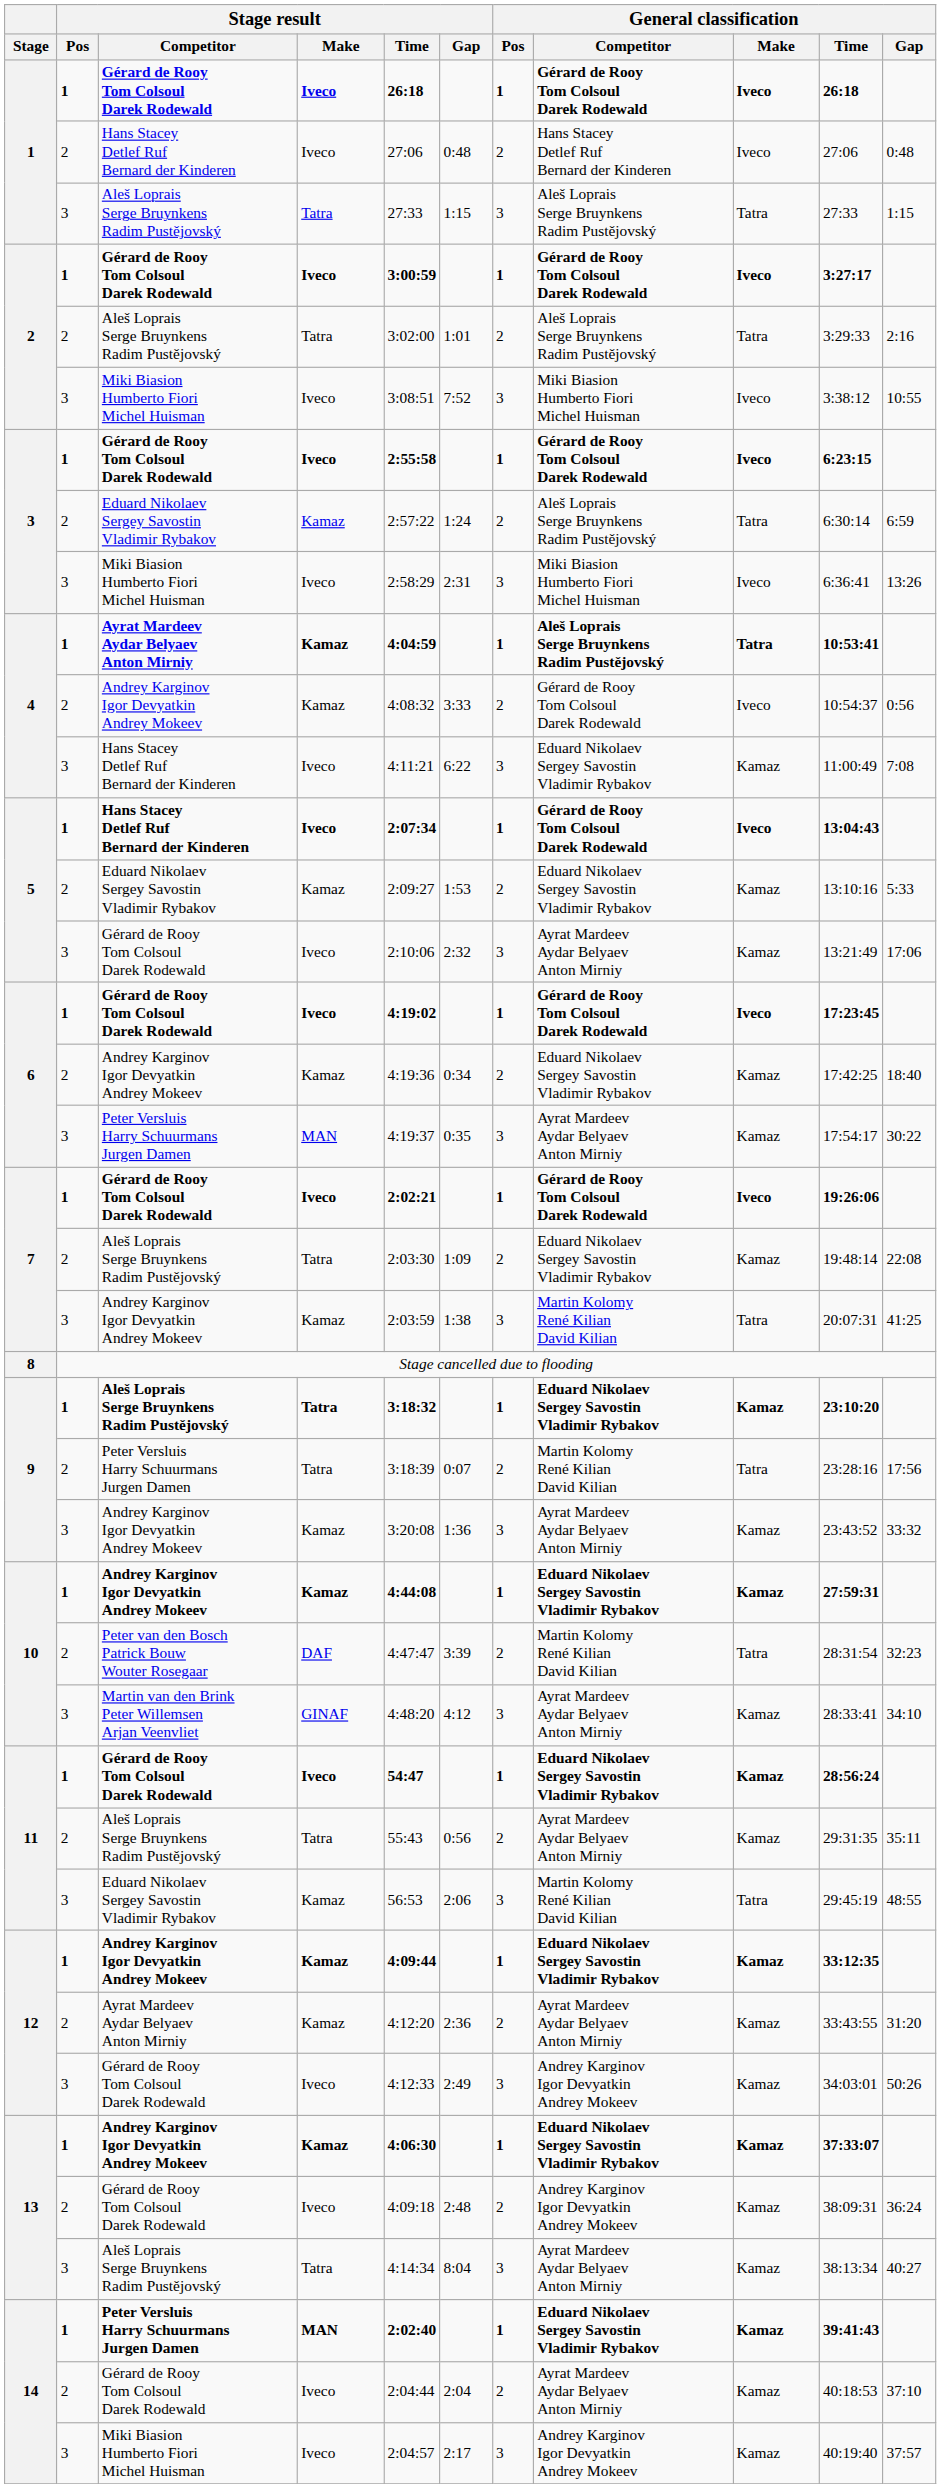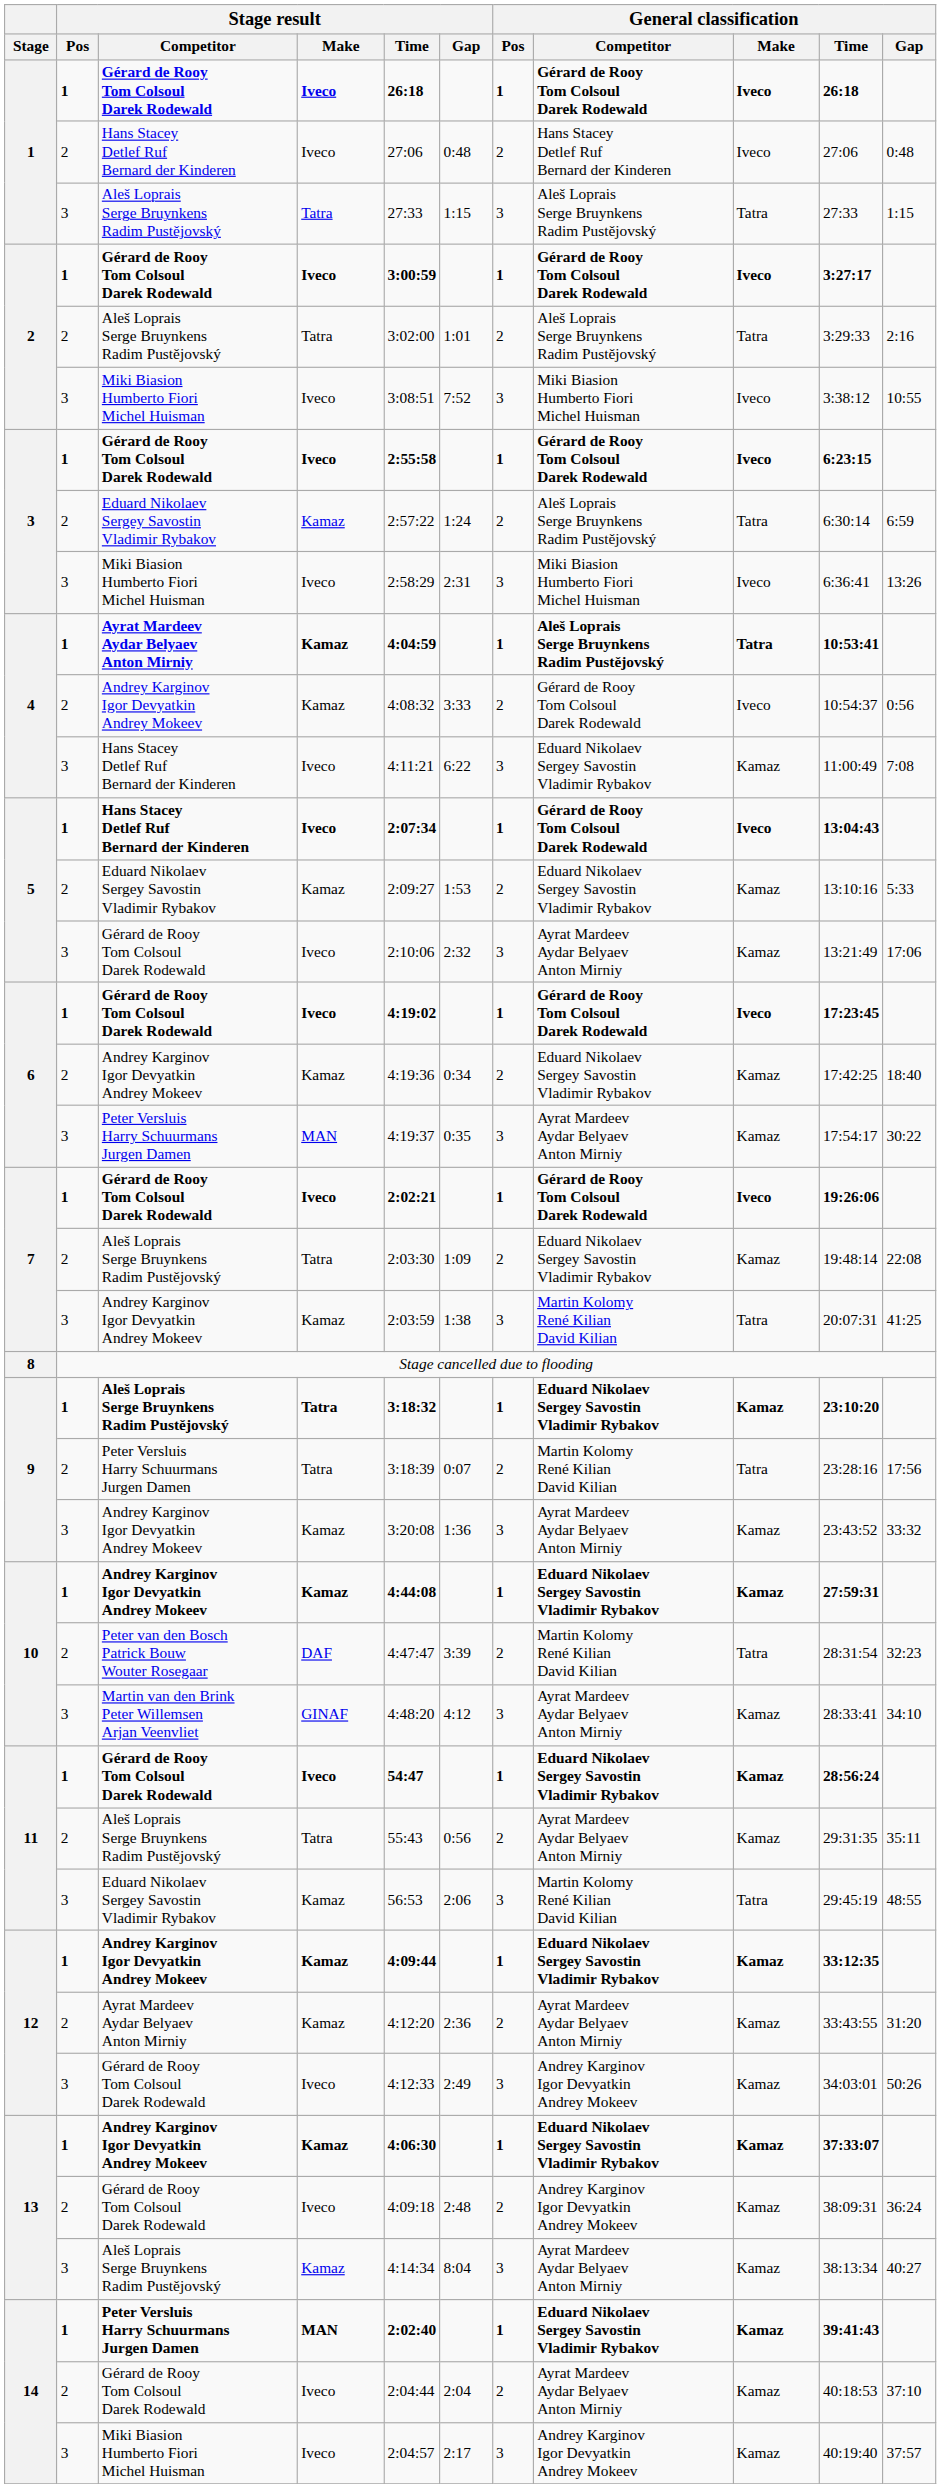 <table class="wikitable" style="font-size:85%;">
 <tr>
 <th></th>
 <th colspan=5><big>Stage result </big></th>
 <th colspan=5><big>General classification</big></th>
 </tr>
 <tr>
 <th width="40px">Stage</th>
 <th width="30px">Pos</th>
 <th width="170px">Competitor</th>
 <th width="70px">Make</th>
 <th width="40px">Time</th>
 <th width="40px">Gap</th>
 <th width="30px">Pos</th>
 <th width="170px">Competitor</th>
 <th width="70px">Make</th>
 <th width="40px">Time</th>
 <th width="40px">Gap</th>
 </tr>
 <tr>
 <th rowspan=3>1</th>
 <td><strong>1</strong></td>
 <td><strong> <a href='#'>Gérard de Rooy</a><br>  <a href='#'>Tom Colsoul</a><br> <a href='#'>Darek Rodewald</a></strong></td>
 <td><strong><a href='#'>Iveco</a></strong></td>
 <td><strong>26:18</strong></td>
 <td></td>
 <td><strong>1</strong></td>
 <td><strong> Gérard de Rooy<br>  Tom Colsoul<br> Darek Rodewald</strong></td>
 <td><strong>Iveco</strong></td>
 <td><strong>26:18</strong></td>
 <td></td>
 </tr>
 <tr>
 <td>2</td>
 <td> <a href='#'>Hans Stacey</a><br>  <a href='#'>Detlef Ruf</a><br> <a href='#'>Bernard der Kinderen</a></td>
 <td>Iveco</td>
 <td>27:06</td>
 <td>0:48</td>
 <td>2</td>
 <td> Hans Stacey<br>  Detlef Ruf<br> Bernard der Kinderen</td>
 <td>Iveco</td>
 <td>27:06</td>
 <td>0:48</td>
 </tr>
 <tr>
 <td>3</td>
 <td> <a href='#'>Aleš Loprais</a> <br> <a href='#'>Serge Bruynkens</a> <br> <a href='#'>Radim Pustějovský</a></td>
 <td><a href='#'>Tatra</a></td>
 <td>27:33</td>
 <td>1:15</td>
 <td>3</td>
 <td> Aleš Loprais <br> Serge Bruynkens <br> Radim Pustějovský</td>
 <td>Tatra</td>
 <td>27:33</td>
 <td>1:15</td>
 </tr>
 <tr>
 <th rowspan=3>2</th>
 <td><strong>1</strong></td>
 <td><strong> Gérard de Rooy<br>  Tom Colsoul<br> Darek Rodewald</strong></td>
 <td><strong>Iveco</strong></td>
 <td><strong>3:00:59</strong></td>
 <td></td>
 <td><strong>1</strong></td>
 <td><strong> Gérard de Rooy<br>  Tom Colsoul<br> Darek Rodewald</strong></td>
 <td><strong>Iveco</strong></td>
 <td><strong>3:27:17</strong></td>
 <td></td>
 </tr>
 <tr>
 <td>2</td>
 <td> Aleš Loprais <br> Serge Bruynkens <br> Radim Pustějovský</td>
 <td>Tatra</td>
 <td>3:02:00</td>
 <td>1:01</td>
 <td>2</td>
 <td> Aleš Loprais <br> Serge Bruynkens <br> Radim Pustějovský</td>
 <td>Tatra</td>
 <td>3:29:33</td>
 <td>2:16</td>
 </tr>
 <tr>
 <td>3</td>
 <td> <a href='#'>Miki Biasion</a> <br> <a href='#'>Humberto Fiori</a> <br> <a href='#'>Michel Huisman</a></td>
 <td>Iveco</td>
 <td>3:08:51</td>
 <td>7:52</td>
 <td>3</td>
 <td> Miki Biasion <br> Humberto Fiori <br> Michel Huisman</td>
 <td>Iveco</td>
 <td>3:38:12</td>
 <td>10:55</td>
 </tr>
 <tr>
 <th rowspan=3>3</th>
 <td><strong>1</strong></td>
 <td><strong> Gérard de Rooy<br>  Tom Colsoul<br> Darek Rodewald</strong></td>
 <td><strong>Iveco</strong></td>
 <td><strong>2:55:58</strong></td>
 <td></td>
 <td><strong>1</strong></td>
 <td><strong> Gérard de Rooy<br>  Tom Colsoul<br> Darek Rodewald</strong></td>
 <td><strong>Iveco</strong></td>
 <td><strong>6:23:15</strong></td>
 <td></td>
 </tr>
 <tr>
 <td>2</td>
 <td> <a href='#'>Eduard Nikolaev</a> <br> <a href='#'>Sergey Savostin</a> <br> <a href='#'>Vladimir Rybakov</a></td>
 <td><a href='#'>Kamaz</a></td>
 <td>2:57:22</td>
 <td>1:24</td>
 <td>2</td>
 <td> Aleš Loprais <br> Serge Bruynkens <br> Radim Pustějovský</td>
 <td>Tatra</td>
 <td>6:30:14</td>
 <td>6:59</td>
 </tr>
 <tr>
 <td>3</td>
 <td> Miki Biasion <br> Humberto Fiori <br> Michel Huisman</td>
 <td>Iveco</td>
 <td>2:58:29</td>
 <td>2:31</td>
 <td>3</td>
 <td> Miki Biasion <br> Humberto Fiori <br> Michel Huisman</td>
 <td>Iveco</td>
 <td>6:36:41</td>
 <td>13:26</td>
 </tr>
 <tr>
 <th rowspan=3>4</th>
 <td><strong>1</strong></td>
 <td><strong> <a href='#'>Ayrat Mardeev</a><br>  <a href='#'>Aydar Belyaev</a><br> <a href='#'>Anton Mirniy</a></strong></td>
 <td><strong>Kamaz</strong></td>
 <td><strong>4:04:59</strong></td>
 <td></td>
 <td><strong>1</strong></td>
 <td><strong> Aleš Loprais <br> Serge Bruynkens <br> Radim Pustějovský</strong></td>
 <td><strong>Tatra</strong></td>
 <td><strong>10:53:41</strong></td>
 <td></td>
 </tr>
 <tr>
 <td>2</td>
 <td> <a href='#'>Andrey Karginov</a> <br> <a href='#'>Igor Devyatkin</a> <br> <a href='#'>Andrey Mokeev</a></td>
 <td>Kamaz</td>
 <td>4:08:32</td>
 <td>3:33</td>
 <td>2</td>
 <td> Gérard de Rooy<br>  Tom Colsoul<br> Darek Rodewald</td>
 <td>Iveco</td>
 <td>10:54:37</td>
 <td>0:56</td>
 </tr>
 <tr>
 <td>3</td>
 <td> Hans Stacey<br>  Detlef Ruf<br> Bernard der Kinderen</td>
 <td>Iveco</td>
 <td>4:11:21</td>
 <td>6:22</td>
 <td>3</td>
 <td> Eduard Nikolaev <br> Sergey Savostin <br> Vladimir Rybakov</td>
 <td>Kamaz</td>
 <td>11:00:49</td>
 <td>7:08</td>
 </tr>
 <tr>
 <th rowspan=3>5</th>
 <td><strong>1</strong></td>
 <td><strong> Hans Stacey<br>  Detlef Ruf<br> Bernard der Kinderen</strong></td>
 <td><strong>Iveco</strong></td>
 <td><strong>2:07:34</strong></td>
 <td></td>
 <td><strong>1</strong></td>
 <td><strong> Gérard de Rooy<br>  Tom Colsoul<br> Darek Rodewald</strong></td>
 <td><strong>Iveco</strong></td>
 <td><strong>13:04:43</strong></td>
 <td></td>
 </tr>
 <tr>
 <td>2</td>
 <td> Eduard Nikolaev <br> Sergey Savostin <br> Vladimir Rybakov</td>
 <td>Kamaz</td>
 <td>2:09:27</td>
 <td>1:53</td>
 <td>2</td>
 <td> Eduard Nikolaev <br> Sergey Savostin <br> Vladimir Rybakov</td>
 <td>Kamaz</td>
 <td>13:10:16</td>
 <td>5:33</td>
 </tr>
 <tr>
 <td>3</td>
 <td> Gérard de Rooy<br>  Tom Colsoul<br> Darek Rodewald</td>
 <td>Iveco</td>
 <td>2:10:06</td>
 <td>2:32</td>
 <td>3</td>
 <td> Ayrat Mardeev<br>  Aydar Belyaev<br> Anton Mirniy</td>
 <td>Kamaz</td>
 <td>13:21:49</td>
 <td>17:06</td>
 </tr>
 <tr>
 <th rowspan=3>6</th>
 <td><strong>1</strong></td>
 <td><strong> Gérard de Rooy<br>  Tom Colsoul<br> Darek Rodewald</strong></td>
 <td><strong>Iveco</strong></td>
 <td><strong>4:19:02</strong></td>
 <td></td>
 <td><strong>1</strong></td>
 <td><strong> Gérard de Rooy<br>  Tom Colsoul<br> Darek Rodewald</strong></td>
 <td><strong>Iveco</strong></td>
 <td><strong>17:23:45</strong></td>
 <td></td>
 </tr>
 <tr>
 <td>2</td>
 <td> Andrey Karginov <br> Igor Devyatkin <br> Andrey Mokeev</td>
 <td>Kamaz</td>
 <td>4:19:36</td>
 <td>0:34</td>
 <td>2</td>
 <td> Eduard Nikolaev <br> Sergey Savostin <br> Vladimir Rybakov</td>
 <td>Kamaz</td>
 <td>17:42:25</td>
 <td>18:40</td>
 </tr>
 <tr>
 <td>3</td>
 <td> <a href='#'>Peter Versluis</a><br>  <a href='#'>Harry Schuurmans</a><br> <a href='#'>Jurgen Damen</a></td>
 <td><a href='#'>MAN</a></td>
 <td>4:19:37</td>
 <td>0:35</td>
 <td>3</td>
 <td> Ayrat Mardeev<br>  Aydar Belyaev<br> Anton Mirniy</td>
 <td>Kamaz</td>
 <td>17:54:17</td>
 <td>30:22</td>
 </tr>
 <tr>
 <th rowspan=3 align=center><strong>7</strong></th>
 <td><strong>1</strong></td>
 <td><strong> Gérard de Rooy<br>  Tom Colsoul<br> Darek Rodewald</strong></td>
 <td><strong>Iveco</strong></td>
 <td><strong>2:02:21</strong></td>
 <td></td>
 <td><strong>1</strong></td>
 <td><strong> Gérard de Rooy<br>  Tom Colsoul<br> Darek Rodewald</strong></td>
 <td><strong>Iveco</strong></td>
 <td><strong>19:26:06</strong></td>
 <td></td>
 </tr>
 <tr>
 <td>2</td>
 <td> Aleš Loprais <br> Serge Bruynkens <br> Radim Pustějovský</td>
 <td>Tatra</td>
 <td>2:03:30</td>
 <td>1:09</td>
 <td>2</td>
 <td> Eduard Nikolaev <br> Sergey Savostin <br> Vladimir Rybakov</td>
 <td>Kamaz</td>
 <td>19:48:14</td>
 <td>22:08</td>
 </tr>
 <tr>
 <td>3</td>
 <td> Andrey Karginov <br> Igor Devyatkin <br> Andrey Mokeev</td>
 <td>Kamaz</td>
 <td>2:03:59</td>
 <td>1:38</td>
 <td>3</td>
 <td> <a href='#'>Martin Kolomy</a><br>  <a href='#'>René Kilian</a><br> <a href='#'>David Kilian</a></td>
 <td>Tatra</td>
 <td>20:07:31</td>
 <td>41:25</td>
 </tr>
 <tr>
 <th align=center><strong>8</strong></th>
 <td colspan=10 align=center><em>Stage cancelled due to flooding</em></td>
 </tr>
 <tr>
 <th rowspan=3 align=center><strong>9</strong></th>
 <td><strong>1</strong></td>
 <td><strong> Aleš Loprais <br> Serge Bruynkens <br> Radim Pustějovský</strong></td>
 <td><strong>Tatra</strong></td>
 <td><strong>3:18:32</strong></td>
 <td></td>
 <td><strong>1</strong></td>
 <td><strong> Eduard Nikolaev <br> Sergey Savostin <br> Vladimir Rybakov</strong></td>
 <td><strong>Kamaz</strong></td>
 <td><strong>23:10:20</strong></td>
 <td></td>
 </tr>
 <tr>
 <td>2</td>
 <td> Peter Versluis<br>  Harry Schuurmans<br> Jurgen Damen</td>
 <td>Tatra</td>
 <td>3:18:39</td>
 <td>0:07</td>
 <td>2</td>
 <td> Martin Kolomy<br>  René Kilian<br> David Kilian</td>
 <td>Tatra</td>
 <td>23:28:16</td>
 <td>17:56</td>
 </tr>
 <tr>
 <td>3</td>
 <td> Andrey Karginov <br> Igor Devyatkin <br> Andrey Mokeev</td>
 <td>Kamaz</td>
 <td>3:20:08</td>
 <td>1:36</td>
 <td>3</td>
 <td> Ayrat Mardeev<br>  Aydar Belyaev<br> Anton Mirniy</td>
 <td>Kamaz</td>
 <td>23:43:52</td>
 <td>33:32</td>
 </tr>
 <tr>
 <th rowspan=3 align=center><strong>10</strong></th>
 <td><strong>1</strong></td>
 <td><strong> Andrey Karginov <br> Igor Devyatkin <br> Andrey Mokeev</strong></td>
 <td><strong>Kamaz</strong></td>
 <td><strong>4:44:08</strong></td>
 <td></td>
 <td><strong>1</strong></td>
 <td><strong> Eduard Nikolaev <br> Sergey Savostin <br> Vladimir Rybakov</strong></td>
 <td><strong>Kamaz</strong></td>
 <td><strong>27:59:31</strong></td>
 <td></td>
 </tr>
 <tr>
 <td>2</td>
 <td> <a href='#'>Peter van den Bosch</a><br>  <a href='#'>Patrick Bouw</a><br> <a href='#'>Wouter Rosegaar</a></td>
 <td><a href='#'>DAF</a></td>
 <td>4:47:47</td>
 <td>3:39</td>
 <td>2</td>
 <td> Martin Kolomy<br>  René Kilian<br> David Kilian</td>
 <td>Tatra</td>
 <td>28:31:54</td>
 <td>32:23</td>
 </tr>
 <tr>
 <td>3</td>
 <td> <a href='#'>Martin van den Brink</a> <br> <a href='#'>Peter Willemsen</a> <br> <a href='#'>Arjan Veenvliet</a></td>
 <td><a href='#'>GINAF</a></td>
 <td>4:48:20</td>
 <td>4:12</td>
 <td>3</td>
 <td> Ayrat Mardeev<br>  Aydar Belyaev<br> Anton Mirniy</td>
 <td>Kamaz</td>
 <td>28:33:41</td>
 <td>34:10</td>
 </tr>
 <tr>
 <th rowspan=3 align=center><strong>11</strong></th>
 <td><strong>1</strong></td>
 <td><strong> Gérard de Rooy<br>  Tom Colsoul<br> Darek Rodewald</strong></td>
 <td><strong>Iveco</strong></td>
 <td><strong>54:47</strong></td>
 <td></td>
 <td><strong>1</strong></td>
 <td><strong> Eduard Nikolaev <br> Sergey Savostin <br> Vladimir Rybakov</strong></td>
 <td><strong>Kamaz</strong></td>
 <td><strong>28:56:24</strong></td>
 <td></td>
 </tr>
 <tr>
 <td>2</td>
 <td> Aleš Loprais <br> Serge Bruynkens <br> Radim Pustějovský</td>
 <td>Tatra</td>
 <td>55:43</td>
 <td>0:56</td>
 <td>2</td>
 <td> Ayrat Mardeev<br>  Aydar Belyaev<br> Anton Mirniy</td>
 <td>Kamaz</td>
 <td>29:31:35</td>
 <td>35:11</td>
 </tr>
 <tr>
 <td>3</td>
 <td> Eduard Nikolaev <br> Sergey Savostin <br> Vladimir Rybakov</td>
 <td>Kamaz</td>
 <td>56:53</td>
 <td>2:06</td>
 <td>3</td>
 <td> Martin Kolomy<br>  René Kilian<br> David Kilian</td>
 <td>Tatra</td>
 <td>29:45:19</td>
 <td>48:55</td>
 </tr>
 <tr>
 <th rowspan=3 align=center><strong>12</strong></th>
 <td><strong>1</strong></td>
 <td><strong> Andrey Karginov <br> Igor Devyatkin <br> Andrey Mokeev</strong></td>
 <td><strong>Kamaz</strong></td>
 <td><strong>4:09:44</strong></td>
 <td></td>
 <td><strong>1</strong></td>
 <td><strong> Eduard Nikolaev <br> Sergey Savostin <br> Vladimir Rybakov</strong></td>
 <td><strong>Kamaz</strong></td>
 <td><strong>33:12:35</strong></td>
 <td></td>
 </tr>
 <tr>
 <td>2</td>
 <td> Ayrat Mardeev<br>  Aydar Belyaev<br> Anton Mirniy</td>
 <td>Kamaz</td>
 <td>4:12:20</td>
 <td>2:36</td>
 <td>2</td>
 <td> Ayrat Mardeev<br>  Aydar Belyaev<br> Anton Mirniy</td>
 <td>Kamaz</td>
 <td>33:43:55</td>
 <td>31:20</td>
 </tr>
 <tr>
 <td>3</td>
 <td> Gérard de Rooy<br>  Tom Colsoul<br> Darek Rodewald</td>
 <td>Iveco</td>
 <td>4:12:33</td>
 <td>2:49</td>
 <td>3</td>
 <td> Andrey Karginov <br> Igor Devyatkin <br> Andrey Mokeev</td>
 <td>Kamaz</td>
 <td>34:03:01</td>
 <td>50:26</td>
 </tr>
 <tr>
 <th rowspan=3 align=center><strong>13</strong></th>
 <td><strong>1</strong></td>
 <td><strong> Andrey Karginov <br> Igor Devyatkin <br> Andrey Mokeev</strong></td>
 <td><strong>Kamaz</strong></td>
 <td><strong>4:06:30</strong></td>
 <td></td>
 <td><strong>1</strong></td>
 <td><strong> Eduard Nikolaev <br> Sergey Savostin <br> Vladimir Rybakov</strong></td>
 <td><strong>Kamaz</strong></td>
 <td><strong>37:33:07</strong></td>
 <td></td>
 </tr>
 <tr>
 <td>2</td>
 <td> Gérard de Rooy<br>  Tom Colsoul<br> Darek Rodewald</td>
 <td>Iveco</td>
 <td>4:09:18</td>
 <td>2:48</td>
 <td>2</td>
 <td> Andrey Karginov <br> Igor Devyatkin <br> Andrey Mokeev</td>
 <td>Kamaz</td>
 <td>38:09:31</td>
 <td>36:24</td>
 </tr>
 <tr>
 <td>3</td>
 <td> Aleš Loprais <br> Serge Bruynkens <br> Radim Pustějovský</td>
-<td>Tatra</td>
+<td><a href='#'>Kamaz</a></td>
 <td>4:14:34</td>
 <td>8:04</td>
 <td>3</td>
 <td> Ayrat Mardeev<br>  Aydar Belyaev<br> Anton Mirniy</td>
 <td>Kamaz</td>
 <td>38:13:34</td>
 <td>40:27</td>
 </tr>
 <tr>
 <th rowspan=3 align=center><strong>14</strong></th>
 <td><strong>1</strong></td>
 <td><strong> Peter Versluis<br>  Harry Schuurmans<br> Jurgen Damen</strong></td>
 <td><strong>MAN</strong></td>
 <td><strong>2:02:40</strong></td>
 <td></td>
 <td><strong>1</strong></td>
 <td><strong> Eduard Nikolaev <br> Sergey Savostin <br> Vladimir Rybakov</strong></td>
 <td><strong>Kamaz</strong></td>
 <td><strong>39:41:43</strong></td>
 <td></td>
 </tr>
 <tr>
 <td>2</td>
 <td> Gérard de Rooy<br>  Tom Colsoul<br> Darek Rodewald</td>
 <td>Iveco</td>
 <td>2:04:44</td>
 <td>2:04</td>
 <td>2</td>
 <td> Ayrat Mardeev<br>  Aydar Belyaev<br> Anton Mirniy</td>
 <td>Kamaz</td>
 <td>40:18:53</td>
 <td>37:10</td>
 </tr>
 <tr>
 <td>3</td>
 <td> Miki Biasion <br> Humberto Fiori <br> Michel Huisman</td>
 <td>Iveco</td>
 <td>2:04:57</td>
 <td>2:17</td>
 <td>3</td>
 <td> Andrey Karginov <br> Igor Devyatkin <br> Andrey Mokeev</td>
 <td>Kamaz</td>
 <td>40:19:40</td>
 <td>37:57</td>
 </tr>
 </table>
